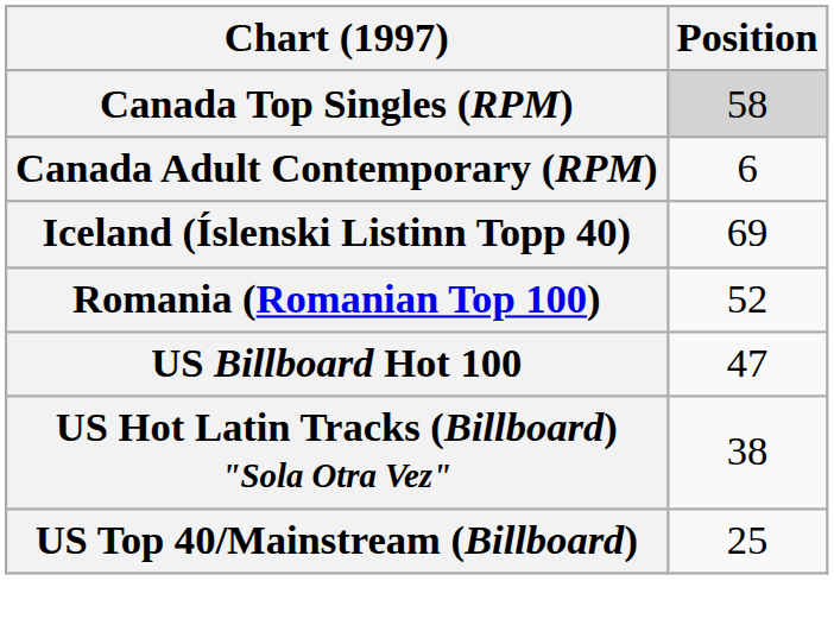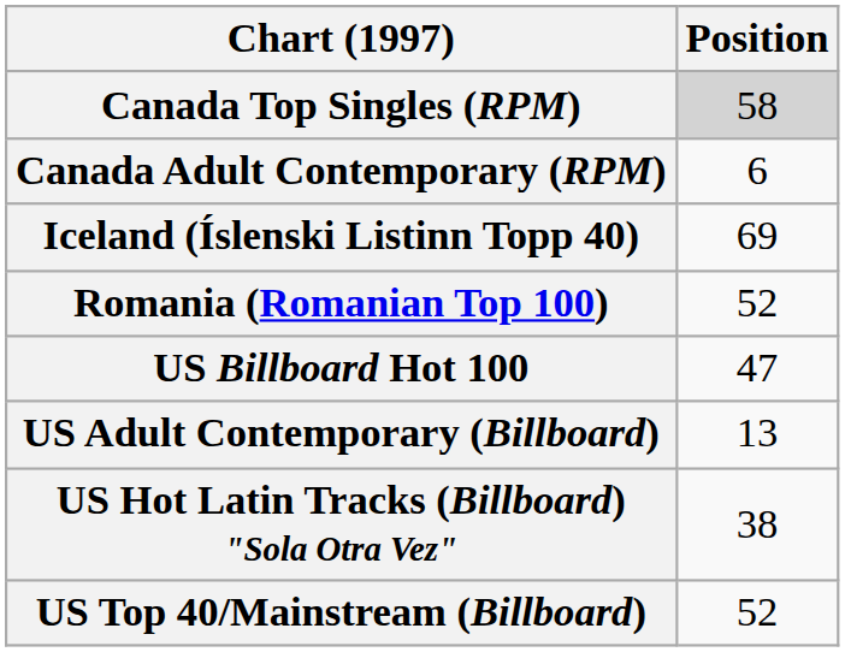 <table class="wikitable sortable plainrowheaders" style="text-align:center">
 <tr>
 <th scope="col">Chart (1997)</th>
 <th scope="col">Position</th>
 </tr>
 <tr>
 <th scope="row">Canada Top Singles (<em>RPM</em>)</th>
 <td style="background: lightgrey;">58</td>
 </tr>
 <tr>
 <th scope="row">Canada Adult Contemporary (<em>RPM</em>)</th>
 <td>6</td>
 </tr>
 <tr>
 <th scope="row">Iceland (Íslenski Listinn Topp 40)</th>
 <td>69</td>
 </tr>
 <tr>
 <th scope="row">Romania (<a href='#'>Romanian Top 100</a>)</th>
 <td>52</td>
 </tr>
 <tr>
 <th scope="row">US <em>Billboard</em> Hot 100</th>
 <td>47</td>
 </tr>
 <tr>
+<th scope="row">US Adult Contemporary (<em>Billboard</em>)</th>
+<td>13</td>
+</tr>
+<tr>
 <th scope="row">US Hot Latin Tracks (<em>Billboard</em>)<br><small><em>"Sola Otra Vez"</em></small></th>
 <td>38</td>
 </tr>
 <tr>
 <th scope="row">US Top 40/Mainstream (<em>Billboard</em>)</th>
-<td>25</td>
+<td>52</td>
 </tr>
 </table>
